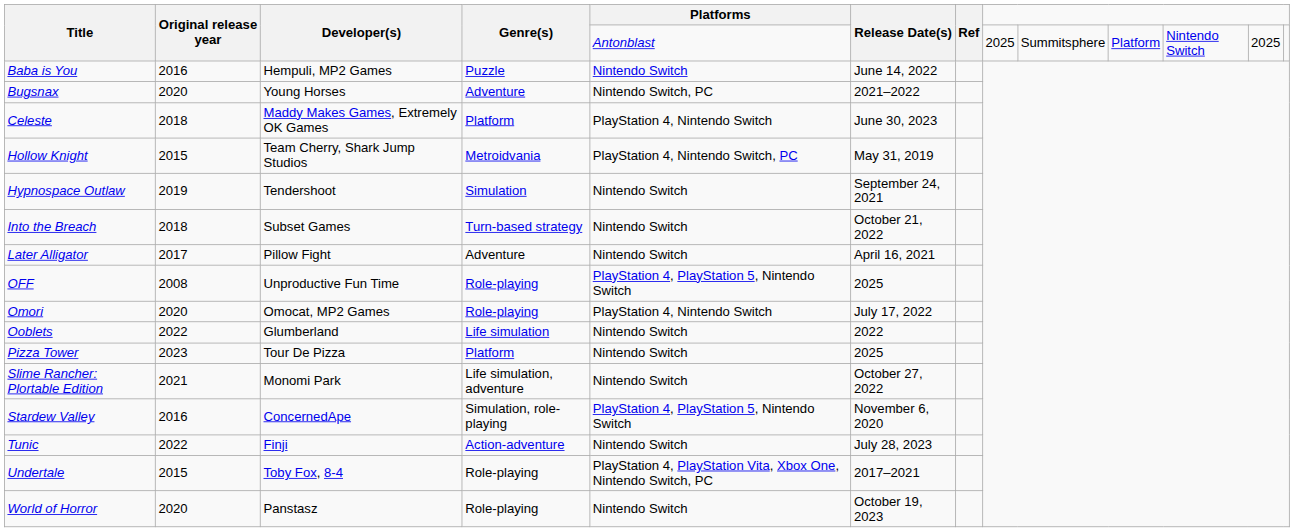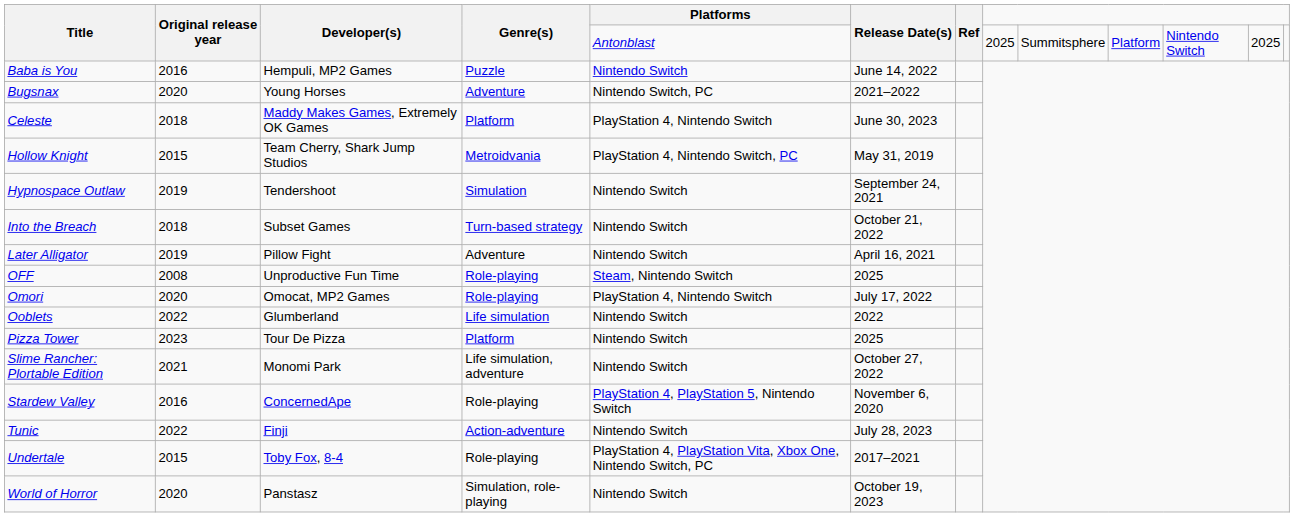 <table class="wikitable sortable">
 <tr>
 <th rowspan="2">Title</th>
 <th rowspan="2">Original release year</th>
 <th rowspan="2">Developer(s)</th>
 <th rowspan="2">Genre(s)</th>
 <th colspan="1">Platforms</th>
 <th rowspan="2">Release Date(s)</th>
 <th rowspan="2">Ref</th>
 </tr>
 <tr>
 <td><em><a href='#'>Antonblast</a></em></td>
 <td>2025</td>
 <td>Summitsphere</td>
 <td><a href='#'>Platform</a></td>
 <td><a href='#'>Nintendo Switch</a></td>
 <td>2025</td>
 <td></td>
 </tr>
 <tr>
 <td><em><a href='#'>Baba is You</a></em></td>
 <td>2016</td>
 <td>Hempuli, MP2 Games</td>
 <td><a href='#'>Puzzle</a></td>
 <td><a href='#'>Nintendo Switch</a></td>
 <td>June 14, 2022</td>
 <td></td>
 </tr>
 <tr>
 <td><em><a href='#'>Bugsnax</a></em></td>
 <td>2020</td>
 <td>Young Horses</td>
 <td><a href='#'>Adventure</a></td>
 <td>Nintendo Switch, PC</td>
 <td>2021–2022</td>
 <td></td>
 </tr>
 <tr>
 <td><em><a href='#'>Celeste</a></em></td>
 <td>2018</td>
 <td><a href='#'>Maddy Makes Games</a>, Extremely OK Games</td>
 <td><a href='#'>Platform</a></td>
 <td>PlayStation 4, Nintendo Switch</td>
 <td>June 30, 2023</td>
 <td></td>
 </tr>
 <tr>
 <td><em><a href='#'>Hollow Knight</a></em></td>
 <td>2015</td>
 <td>Team Cherry, Shark Jump Studios</td>
 <td><a href='#'>Metroidvania</a></td>
 <td>PlayStation 4, Nintendo Switch, <a href='#'>PC</a></td>
 <td>May 31, 2019</td>
 <td></td>
 </tr>
 <tr>
 <td><em><a href='#'>Hypnospace Outlaw</a></em></td>
 <td>2019</td>
 <td>Tendershoot</td>
 <td><a href='#'>Simulation</a></td>
 <td>Nintendo Switch</td>
 <td>September 24, 2021</td>
 <td></td>
 </tr>
 <tr>
 <td><em><a href='#'>Into the Breach</a></em></td>
 <td>2018</td>
 <td>Subset Games</td>
 <td><a href='#'>Turn-based strategy</a></td>
 <td>Nintendo Switch</td>
 <td>October 21, 2022</td>
 <td></td>
 </tr>
 <tr>
 <td><em><a href='#'>Later Alligator</a></em></td>
-<td>2017</td>
+<td>2019</td>
 <td>Pillow Fight</td>
 <td>Adventure</td>
 <td>Nintendo Switch</td>
 <td>April 16, 2021</td>
 <td></td>
 </tr>
 <tr>
 <td><em><a href='#'>OFF</a></em></td>
 <td>2008</td>
 <td>Unproductive Fun Time</td>
 <td><a href='#'>Role-playing</a></td>
-<td><a href='#'>PlayStation 4</a>, <a href='#'>PlayStation 5</a>, Nintendo Switch</td>
+<td><a href='#'>Steam</a>, Nintendo Switch</td>
 <td>2025</td>
 <td></td>
 </tr>
 <tr>
 <td><em><a href='#'>Omori</a></em></td>
 <td>2020</td>
 <td>Omocat, MP2 Games</td>
 <td><a href='#'>Role-playing</a></td>
 <td>PlayStation 4, Nintendo Switch</td>
 <td>July 17, 2022</td>
 <td></td>
 </tr>
 <tr>
 <td><em><a href='#'>Ooblets</a></em></td>
 <td>2022</td>
 <td>Glumberland</td>
 <td><a href='#'>Life simulation</a></td>
 <td>Nintendo Switch</td>
 <td>2022</td>
 <td></td>
 </tr>
 <tr>
 <td><em><a href='#'>Pizza Tower</a></em></td>
 <td>2023</td>
 <td>Tour De Pizza</td>
 <td><a href='#'>Platform</a></td>
 <td>Nintendo Switch</td>
 <td>2025</td>
 <td></td>
 </tr>
 <tr>
 <td><em><a href='#'>Slime Rancher: Plortable Edition</a></em></td>
 <td>2021</td>
 <td>Monomi Park</td>
 <td>Life simulation, adventure</td>
 <td>Nintendo Switch</td>
 <td>October 27, 2022</td>
 <td></td>
 </tr>
 <tr>
 <td><em><a href='#'>Stardew Valley</a></em></td>
 <td>2016</td>
 <td><a href='#'>ConcernedApe</a></td>
-<td>Simulation, role-playing</td>
+<td>Role-playing</td>
 <td><a href='#'>PlayStation 4</a>, <a href='#'>PlayStation 5</a>, Nintendo Switch</td>
 <td>November 6, 2020</td>
 <td></td>
 </tr>
 <tr>
 <td><em><a href='#'>Tunic</a></em></td>
 <td>2022</td>
 <td><a href='#'>Finji</a></td>
 <td><a href='#'>Action-adventure</a></td>
 <td>Nintendo Switch</td>
 <td>July 28, 2023</td>
 <td></td>
 </tr>
 <tr>
 <td><em><a href='#'>Undertale</a></em></td>
 <td>2015</td>
 <td><a href='#'>Toby Fox</a>, <a href='#'>8-4</a></td>
 <td>Role-playing</td>
 <td>PlayStation 4, <a href='#'>PlayStation Vita</a>, <a href='#'>Xbox One</a>, Nintendo Switch, PC</td>
 <td>2017–2021</td>
 <td></td>
 </tr>
 <tr>
 <td><em><a href='#'>World of Horror</a></em></td>
 <td>2020</td>
 <td>Panstasz</td>
-<td>Role-playing</td>
+<td>Simulation, role-playing</td>
 <td>Nintendo Switch</td>
 <td>October 19, 2023</td>
 <td></td>
 </tr>
 </table>
